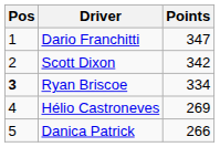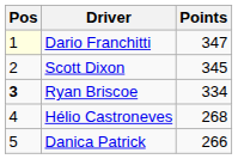 <table class="wikitable" style="font-size: 95%;">
 <tr>
 <th>Pos</th>
 <th>Driver</th>
 <th>Points</th>
 </tr>
 <tr>
-<td>1</td>
+<td style="background: lightyellow;">1</td>
 <td> <a href='#'>Dario Franchitti</a></td>
 <td align="right">347</td>
 </tr>
 <tr>
 <td>2</td>
 <td> <a href='#'>Scott Dixon</a></td>
-<td align="right">342</td>
+<td align="right">345</td>
 </tr>
 <tr>
 <td><strong>3</strong></td>
 <td> <a href='#'>Ryan Briscoe</a></td>
 <td align="right">334</td>
 </tr>
 <tr>
 <td>4</td>
 <td> <a href='#'>Hélio Castroneves</a></td>
-<td align="right">269</td>
+<td align="right">268</td>
 </tr>
 <tr>
 <td>5</td>
 <td> <a href='#'>Danica Patrick</a></td>
 <td align="right">266</td>
 </tr>
 </table>
